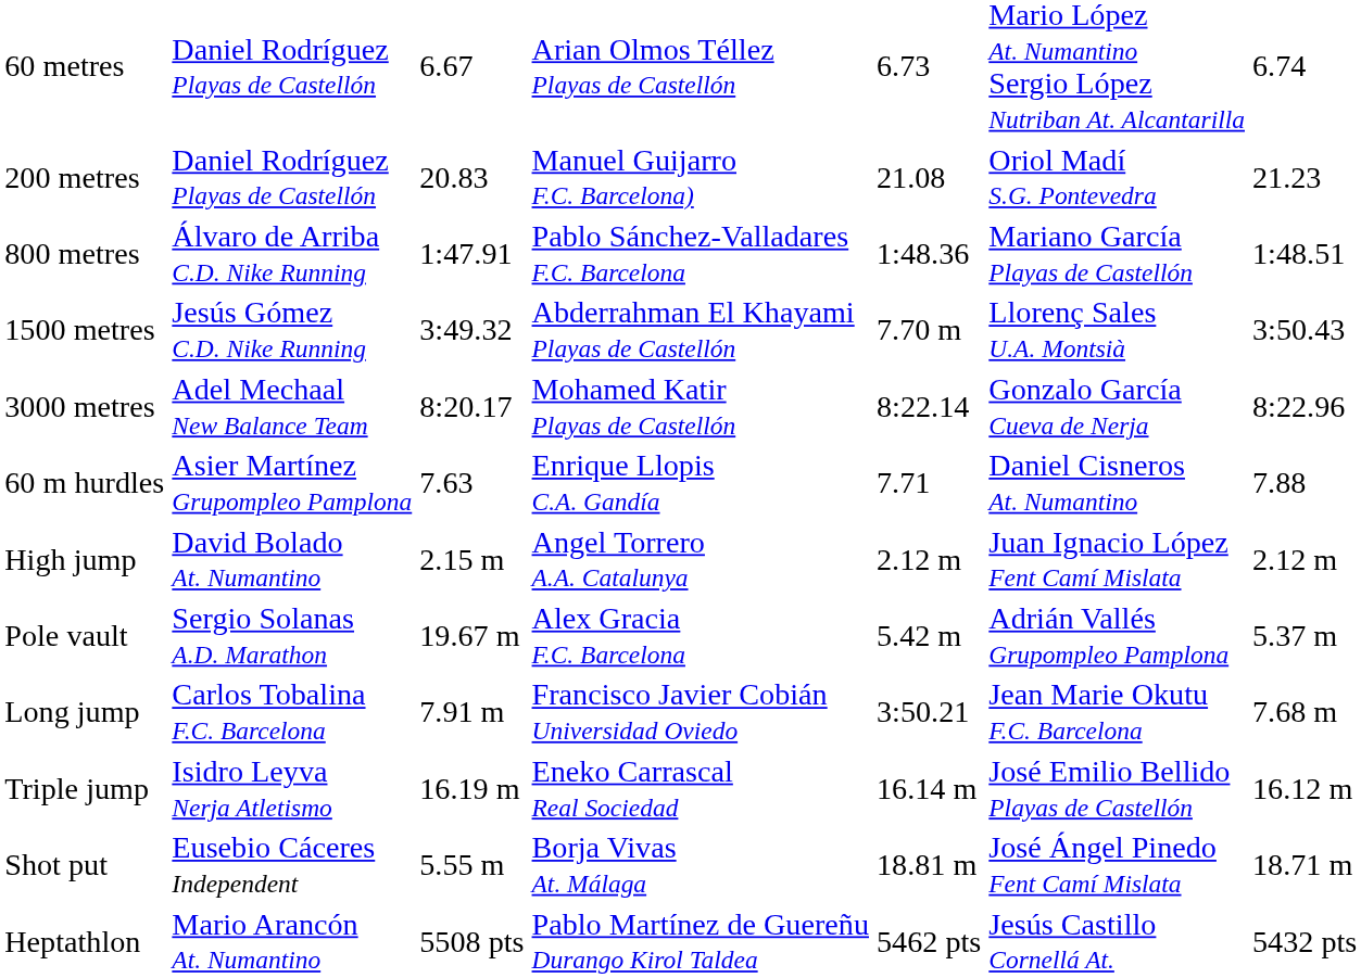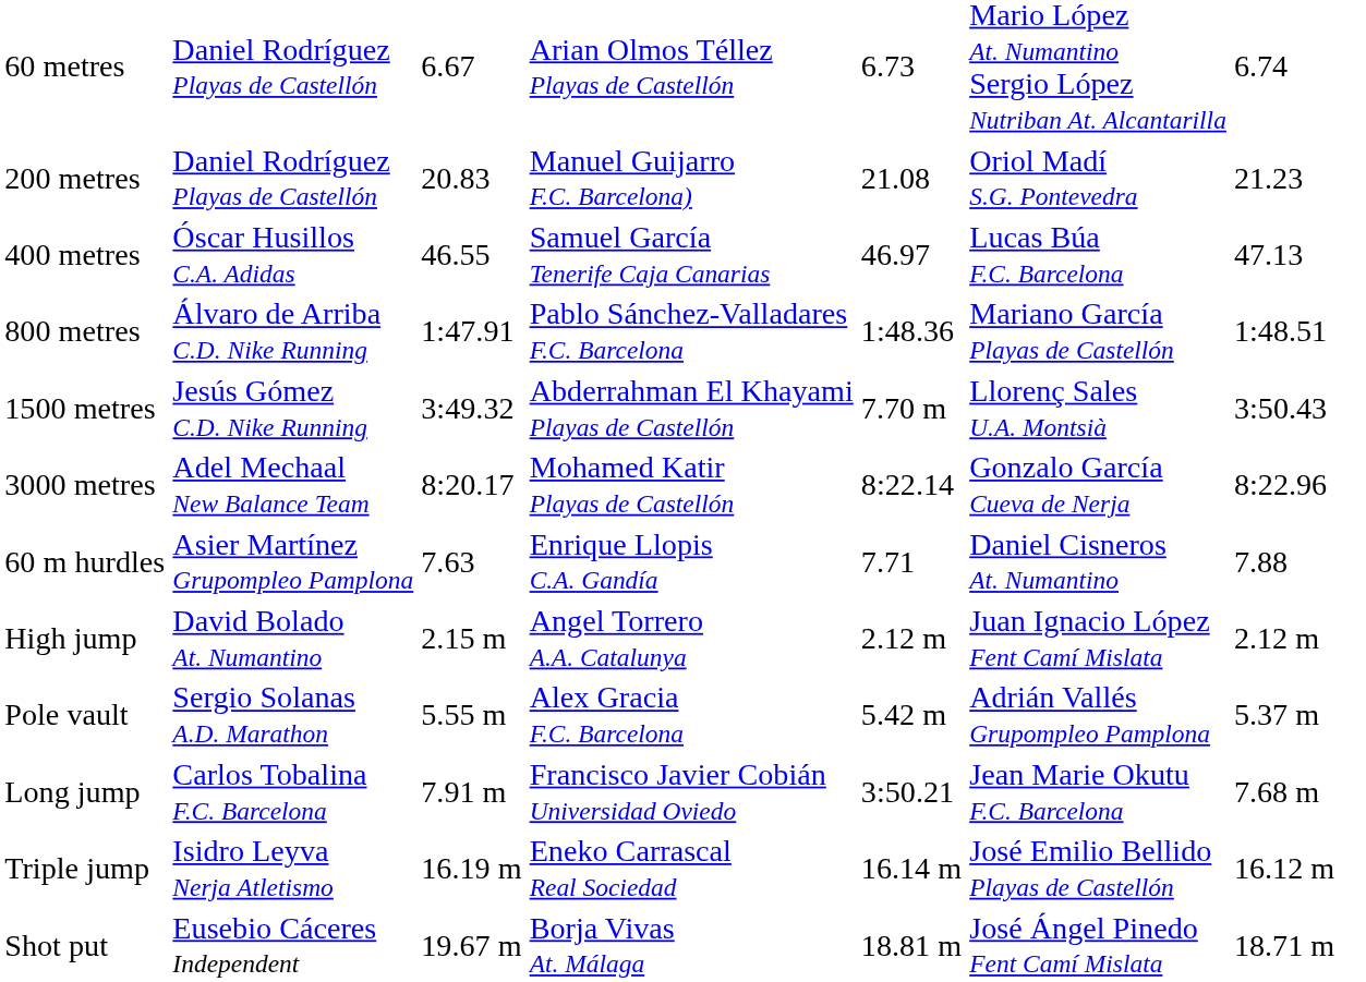 <table>
 <tr>
 <td>60 metres</td>
 <td><a href='#'>Daniel Rodríguez</a><br><small><em><a href='#'>Playas de Castellón</a></em></small></td>
 <td>6.67 </td>
 <td><a href='#'>Arian Olmos Téllez</a><br><small><em><a href='#'>Playas de Castellón</a></em></small></td>
 <td>6.73</td>
 <td><a href='#'>Mario López</a><br><small><em><a href='#'>At. Numantino</a></em></small><br><a href='#'>Sergio López</a><br><small><em><a href='#'>Nutriban At. Alcantarilla</a></em></small></td>
 <td>6.74</td>
 </tr>
 <tr>
 <td>200 metres</td>
 <td><a href='#'>Daniel Rodríguez</a><br><small><em><a href='#'>Playas de Castellón</a></em></small></td>
 <td>20.83 </td>
 <td><a href='#'>Manuel Guijarro</a><br><small><em><a href='#'>F.C. Barcelona)</a></em></small></td>
 <td>21.08 </td>
 <td><a href='#'>Oriol Madí</a><br><small><em><a href='#'>S.G. Pontevedra</a></em></small></td>
 <td>21.23</td>
+</tr>
+<tr>
+<td>400 metres</td>
+<td><a href='#'>Óscar Husillos</a><br><small><em><a href='#'>C.A. Adidas</a></em></small></td>
+<td>46.55</td>
+<td><a href='#'>Samuel García</a><br><small><em><a href='#'>Tenerife Caja Canarias</a></em></small></td>
+<td>46.97</td>
+<td><a href='#'>Lucas Búa</a><br><small><em><a href='#'>F.C. Barcelona</a></em></small></td>
+<td>47.13</td>
 </tr>
 <tr>
 <td>800 metres</td>
 <td><a href='#'>Álvaro de Arriba</a><br><small><em><a href='#'>C.D. Nike Running</a></em></small></td>
 <td>1:47.91</td>
 <td><a href='#'>Pablo Sánchez-Valladares</a><br><small><em><a href='#'>F.C. Barcelona</a></em></small></td>
 <td>1:48.36</td>
 <td><a href='#'>Mariano García</a><br><small><em><a href='#'>Playas de Castellón</a></em></small></td>
 <td>1:48.51</td>
 </tr>
 <tr>
 <td>1500 metres</td>
 <td><a href='#'>Jesús Gómez</a><br><small><em><a href='#'>C.D. Nike Running</a></em></small></td>
 <td>3:49.32</td>
 <td><a href='#'>Abderrahman El Khayami</a><br><small><em><a href='#'>Playas de Castellón</a></em></small></td>
 <td>7.70 m</td>
 <td><a href='#'>Llorenç Sales</a><br><small><em><a href='#'>U.A. Montsià</a></em></small></td>
 <td>3:50.43</td>
 </tr>
 <tr>
 <td>3000 metres</td>
 <td><a href='#'>Adel Mechaal</a><br><small><em><a href='#'>New Balance Team</a></em></small></td>
 <td>8:20.17</td>
 <td><a href='#'>Mohamed Katir</a><br><small><em><a href='#'>Playas de Castellón</a></em></small></td>
 <td>8:22.14</td>
 <td><a href='#'>Gonzalo García</a><br><small><em><a href='#'>Cueva de Nerja</a></em></small></td>
 <td>8:22.96</td>
 </tr>
 <tr>
 <td>60 m hurdles</td>
 <td><a href='#'>Asier Martínez</a><br><small><em><a href='#'>Grupompleo Pamplona</a></em></small></td>
 <td>7.63 </td>
 <td><a href='#'>Enrique Llopis</a><br><small><em><a href='#'>C.A. Gandía</a></em></small></td>
 <td>7.71 </td>
 <td><a href='#'>Daniel Cisneros</a><br><small><em><a href='#'>At. Numantino</a></em></small></td>
 <td>7.88 </td>
 </tr>
 <tr>
 <td>High jump</td>
 <td><a href='#'>David Bolado</a><br><small><em><a href='#'>At. Numantino</a></em></small></td>
 <td>2.15 m</td>
 <td><a href='#'>Angel Torrero</a><br><small><em><a href='#'>A.A. Catalunya</a></em></small></td>
 <td>2.12 m</td>
 <td><a href='#'>Juan Ignacio López</a><br><small><em><a href='#'>Fent Camí Mislata</a></em></small></td>
 <td>2.12 m</td>
 </tr>
 <tr>
 <td>Pole vault</td>
 <td><a href='#'>Sergio Solanas</a><br><small><em><a href='#'>A.D. Marathon</a></em></small></td>
-<td>19.67 m</td>
+<td>5.55 m </td>
 <td><a href='#'>Alex Gracia</a><br><small><em><a href='#'>F.C. Barcelona</a></em></small></td>
 <td>5.42 m </td>
 <td><a href='#'>Adrián Vallés</a><br><small><em><a href='#'>Grupompleo Pamplona</a></em></small></td>
 <td>5.37 m</td>
 </tr>
 <tr>
 <td>Long jump</td>
 <td><a href='#'>Carlos Tobalina</a><br><small><em><a href='#'>F.C. Barcelona</a></em></small></td>
 <td>7.91 m</td>
 <td><a href='#'>Francisco Javier Cobián</a><br><small><em><a href='#'>Universidad Oviedo</a></em></small></td>
 <td>3:50.21</td>
 <td><a href='#'>Jean Marie Okutu</a><br><small><em><a href='#'>F.C. Barcelona</a></em></small></td>
 <td>7.68 m</td>
 </tr>
 <tr>
 <td>Triple jump</td>
 <td><a href='#'>Isidro Leyva</a><br><small><em><a href='#'>Nerja Atletismo</a></em></small></td>
 <td>16.19 m</td>
 <td><a href='#'>Eneko Carrascal</a><br><small><em><a href='#'>Real Sociedad</a></em></small></td>
 <td>16.14 m </td>
 <td><a href='#'>José Emilio Bellido</a><br><small><em><a href='#'>Playas de Castellón</a></em></small></td>
 <td>16.12 m</td>
 </tr>
 <tr>
 <td>Shot put</td>
 <td><a href='#'>Eusebio Cáceres</a><br><small><em>Independent</em></small></td>
-<td>5.55 m </td>
+<td>19.67 m</td>
 <td><a href='#'>Borja Vivas</a><br><small><em><a href='#'>At. Málaga</a></em></small></td>
 <td>18.81 m</td>
 <td><a href='#'>José Ángel Pinedo</a><br><small><em><a href='#'>Fent Camí Mislata</a></em></small></td>
 <td>18.71 m </td>
 </tr>
-<tr>
-<td>Heptathlon</td>
-<td><a href='#'>Mario Arancón</a><br><small><em><a href='#'>At. Numantino</a></em></small></td>
-<td>5508 pts</td>
-<td><a href='#'>Pablo Martínez de Guereñu</a><br><small><em><a href='#'>Durango Kirol Taldea</a></em></small></td>
-<td>5462 pts</td>
-<td><a href='#'>Jesús Castillo</a><br><small><em><a href='#'>Cornellá At.</a></em></small></td>
-<td>5432 pts</td>
-</tr>
 </table>
